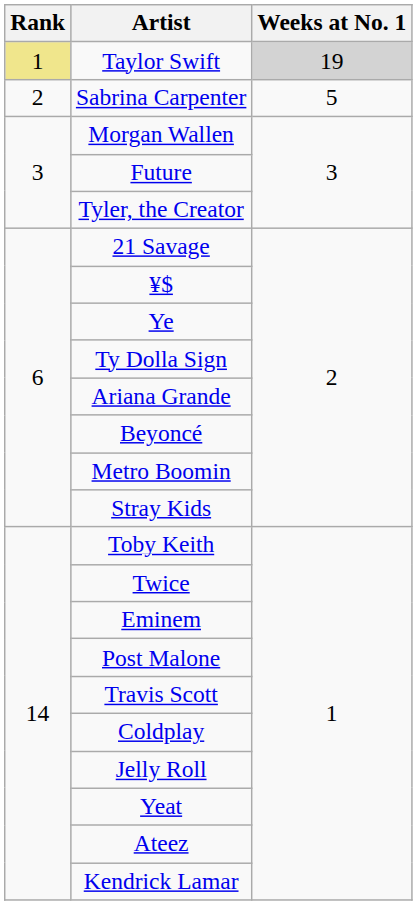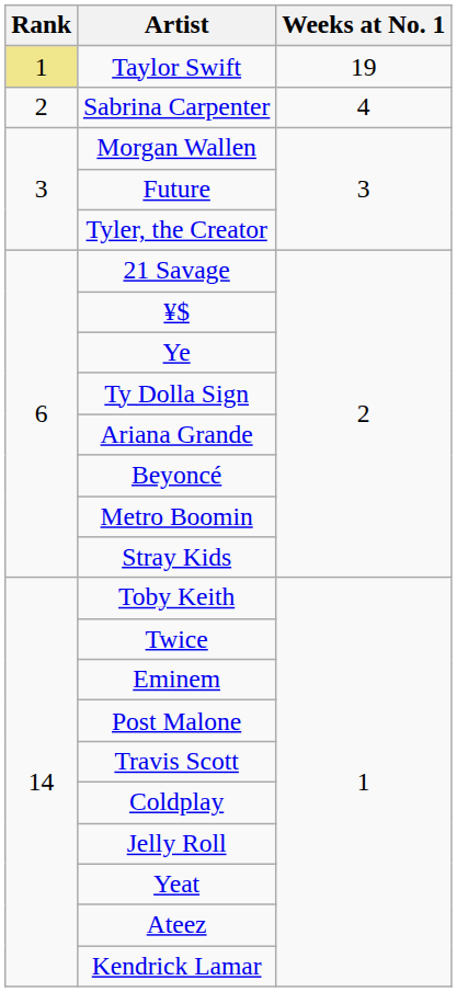 <table class="wikitable plainrowheaders" style="text-align:center;">
 <tr>
 <th scope="col">Rank</th>
 <th scope="col">Artist</th>
 <th scope="col">Weeks at No. 1</th>
 </tr>
 <tr>
 <td style="background: khaki;">1</td>
 <td><a href='#'>Taylor Swift</a></td>
-<td style="background: lightgrey;">19</td>
+<td>19</td>
 </tr>
 <tr>
 <td>2</td>
 <td><a href='#'>Sabrina Carpenter</a></td>
-<td>5</td>
+<td>4</td>
 </tr>
 <tr>
 <td rowspan="3">3</td>
 <td><a href='#'>Morgan Wallen</a></td>
 <td rowspan="3">3</td>
 </tr>
 <tr>
 <td><a href='#'>Future</a></td>
 </tr>
 <tr>
 <td><a href='#'>Tyler, the Creator</a></td>
 </tr>
 <tr>
 <td rowspan="8">6</td>
 <td><a href='#'>21 Savage</a></td>
 <td rowspan="8">2</td>
 </tr>
 <tr>
 <td><a href='#'>¥$</a></td>
 </tr>
 <tr>
 <td><a href='#'>Ye</a></td>
 </tr>
 <tr>
 <td><a href='#'>Ty Dolla Sign</a></td>
 </tr>
 <tr>
 <td><a href='#'>Ariana Grande</a></td>
 </tr>
 <tr>
 <td><a href='#'>Beyoncé</a></td>
 </tr>
 <tr>
 <td><a href='#'>Metro Boomin</a></td>
 </tr>
 <tr>
 <td><a href='#'>Stray Kids</a></td>
 </tr>
 <tr>
 <td rowspan="10">14</td>
 <td><a href='#'>Toby Keith</a></td>
 <td rowspan="10">1</td>
 </tr>
 <tr>
 <td><a href='#'>Twice</a></td>
 </tr>
 <tr>
 <td><a href='#'>Eminem</a></td>
 </tr>
 <tr>
 <td><a href='#'>Post Malone</a></td>
 </tr>
 <tr>
 <td><a href='#'>Travis Scott</a></td>
 </tr>
 <tr>
 <td><a href='#'>Coldplay</a></td>
 </tr>
 <tr>
 <td><a href='#'>Jelly Roll</a></td>
 </tr>
 <tr>
 <td><a href='#'>Yeat</a></td>
 </tr>
 <tr>
 <td><a href='#'>Ateez</a></td>
 </tr>
 <tr>
 <td><a href='#'>Kendrick Lamar</a></td>
 </tr>
 </table>
